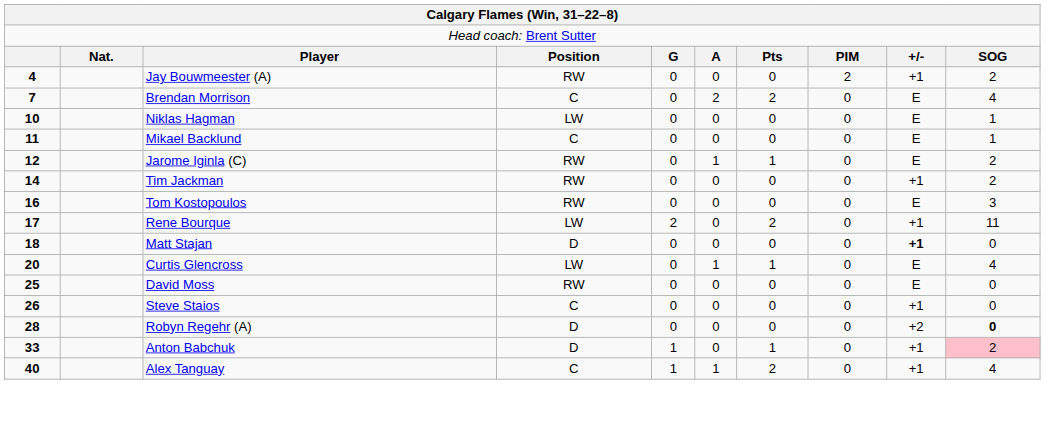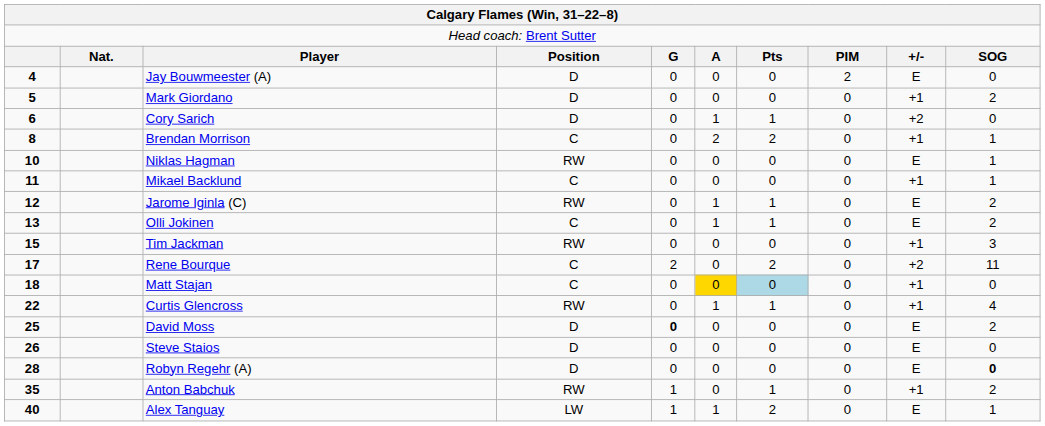 <table width="100%" class="wikitable" style="text-align:center">
 <tr>
 <th colspan=10>Calgary Flames (Win, 31–22–8)</th>
 </tr>
 <tr>
 <td colspan=10><em>Head coach:</em> <a href='#'>Brent Sutter</a></td>
 </tr>
 <tr>
 <th align=center></th>
 <th>Nat.</th>
 <th>Player</th>
 <th>Position</th>
 <th>G</th>
 <th>A</th>
 <th>Pts</th>
 <th>PIM</th>
 <th>+/-</th>
 <th>SOG</th>
 </tr>
 <tr>
 <td><strong>4</strong></td>
 <td align=center></td>
 <td align=left><a href='#'>Jay Bouwmeester</a> (A)</td>
-<td>RW</td>
+<td>D</td>
 <td>0</td>
 <td>0</td>
 <td>0</td>
 <td>2</td>
+<td>E</td>
+<td>0</td>
+</tr>
+<tr>
+<td><strong>5</strong></td>
+<td align=center></td>
+<td align=left><a href='#'>Mark Giordano</a></td>
+<td>D</td>
+<td>0</td>
+<td>0</td>
+<td>0</td>
+<td>0</td>
 <td>+1</td>
 <td>2</td>
 </tr>
 <tr>
-<td><strong>7</strong></td>
+<td><strong>6</strong></td>
+<td align=center></td>
+<td align=left><a href='#'>Cory Sarich</a></td>
+<td>D</td>
+<td>0</td>
+<td>1</td>
+<td>1</td>
+<td>0</td>
+<td>+2</td>
+<td>0</td>
+</tr>
+<tr>
+<td><strong>8</strong></td>
 <td align=center></td>
 <td align=left><a href='#'>Brendan Morrison</a></td>
 <td>C</td>
 <td>0</td>
 <td>2</td>
 <td>2</td>
 <td>0</td>
-<td>E</td>
-<td>4</td>
+<td>+1</td>
+<td>1</td>
 </tr>
 <tr>
 <td><strong>10</strong></td>
 <td align=center></td>
 <td align=left><a href='#'>Niklas Hagman</a></td>
-<td>LW</td>
+<td>RW</td>
 <td>0</td>
 <td>0</td>
 <td>0</td>
 <td>0</td>
 <td>E</td>
 <td>1</td>
 </tr>
 <tr>
 <td><strong>11</strong></td>
 <td align=center></td>
 <td align=left><a href='#'>Mikael Backlund</a></td>
 <td>C</td>
 <td>0</td>
 <td>0</td>
 <td>0</td>
 <td>0</td>
-<td>E</td>
+<td>+1</td>
 <td>1</td>
 </tr>
 <tr>
 <td><strong>12</strong></td>
 <td align=center></td>
 <td align=left><a href='#'>Jarome Iginla</a> (C)</td>
 <td>RW</td>
 <td>0</td>
 <td>1</td>
 <td>1</td>
 <td>0</td>
 <td>E</td>
 <td>2</td>
 </tr>
 <tr>
-<td><strong>14</strong></td>
+<td><strong>13</strong></td>
+<td align=center></td>
+<td align=left><a href='#'>Olli Jokinen</a></td>
+<td>C</td>
+<td>0</td>
+<td>1</td>
+<td>1</td>
+<td>0</td>
+<td>E</td>
+<td>2</td>
+</tr>
+<tr>
+<td><strong>15</strong></td>
 <td align=center></td>
 <td align=left><a href='#'>Tim Jackman</a></td>
 <td>RW</td>
 <td>0</td>
 <td>0</td>
 <td>0</td>
 <td>0</td>
 <td>+1</td>
-<td>2</td>
-</tr>
-<tr>
-<td><strong>16</strong></td>
-<td align=center></td>
-<td align=left><a href='#'>Tom Kostopoulos</a></td>
-<td>RW</td>
-<td>0</td>
-<td>0</td>
-<td>0</td>
-<td>0</td>
-<td>E</td>
 <td>3</td>
 </tr>
 <tr>
 <td><strong>17</strong></td>
 <td align=center></td>
 <td align=left><a href='#'>Rene Bourque</a></td>
-<td>LW</td>
+<td>C</td>
 <td>2</td>
 <td>0</td>
 <td>2</td>
 <td>0</td>
-<td>+1</td>
+<td>+2</td>
 <td>11</td>
 </tr>
 <tr>
 <td><strong>18</strong></td>
 <td align=center></td>
 <td align=left><a href='#'>Matt Stajan</a></td>
-<td>D</td>
+<td>C</td>
 <td>0</td>
+<td style="background: gold;">0</td>
+<td style="background: lightblue;">0</td>
 <td>0</td>
-<td>0</td>
-<td>0</td>
-<td><strong>+1</strong></td>
+<td>+1</td>
 <td>0</td>
 </tr>
 <tr>
-<td><strong>20</strong></td>
+<td><strong>22</strong></td>
 <td align=center></td>
 <td align=left><a href='#'>Curtis Glencross</a></td>
-<td>LW</td>
+<td>RW</td>
 <td>0</td>
 <td>1</td>
 <td>1</td>
 <td>0</td>
-<td>E</td>
+<td>+1</td>
 <td>4</td>
 </tr>
 <tr>
 <td><strong>25</strong></td>
 <td align=center></td>
 <td align=left><a href='#'>David Moss</a></td>
-<td>RW</td>
+<td>D</td>
+<td><strong>0</strong></td>
+<td>0</td>
+<td>0</td>
+<td>0</td>
+<td>E</td>
+<td>2</td>
+</tr>
+<tr>
+<td><strong>26</strong></td>
+<td align=center></td>
+<td align=left><a href='#'>Steve Staios</a></td>
+<td>D</td>
 <td>0</td>
 <td>0</td>
 <td>0</td>
 <td>0</td>
 <td>E</td>
-<td>0</td>
-</tr>
-<tr>
-<td><strong>26</strong></td>
-<td align=center></td>
-<td align=left><a href='#'>Steve Staios</a></td>
-<td>C</td>
-<td>0</td>
-<td>0</td>
-<td>0</td>
-<td>0</td>
-<td>+1</td>
 <td>0</td>
 </tr>
 <tr>
 <td><strong>28</strong></td>
 <td align=center></td>
 <td align=left><a href='#'>Robyn Regehr</a> (A)</td>
 <td>D</td>
 <td>0</td>
 <td>0</td>
 <td>0</td>
 <td>0</td>
-<td>+2</td>
+<td>E</td>
 <td><strong>0</strong></td>
 </tr>
 <tr>
-<td><strong>33</strong></td>
+<td><strong>35</strong></td>
 <td align=center></td>
 <td align=left><a href='#'>Anton Babchuk</a></td>
-<td>D</td>
+<td>RW</td>
 <td>1</td>
 <td>0</td>
 <td>1</td>
 <td>0</td>
 <td>+1</td>
-<td style="background: pink;">2</td>
+<td>2</td>
 </tr>
 <tr>
 <td><strong>40</strong></td>
 <td align=center></td>
 <td align=left><a href='#'>Alex Tanguay</a></td>
-<td>C</td>
+<td>LW</td>
 <td>1</td>
 <td>1</td>
 <td>2</td>
 <td>0</td>
-<td>+1</td>
-<td>4</td>
+<td>E</td>
+<td>1</td>
 </tr>
 </table>
